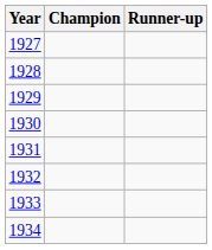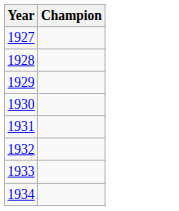 <table class="wikitable floatright" style="font-size:95%">
 <tr>
 <th>Year</th>
 <th>Champion</th>
-<th>Runner-up</th>
 </tr>
 <tr>
 <td><a href='#'>1927</a></td>
-<td></td>
 <td></td>
 </tr>
 <tr>
 <td><a href='#'>1928</a></td>
 <td></td>
-<td></td>
 </tr>
 <tr>
 <td><a href='#'>1929</a></td>
-<td></td>
 <td></td>
 </tr>
 <tr>
 <td><a href='#'>1930</a></td>
 <td></td>
-<td></td>
 </tr>
 <tr>
 <td><a href='#'>1931</a></td>
-<td></td>
 <td></td>
 </tr>
 <tr>
 <td><a href='#'>1932</a></td>
 <td></td>
-<td></td>
 </tr>
 <tr>
 <td><a href='#'>1933</a></td>
-<td></td>
 <td></td>
 </tr>
 <tr>
 <td><a href='#'>1934</a></td>
 <td></td>
-<td></td>
 </tr>
 </table>
